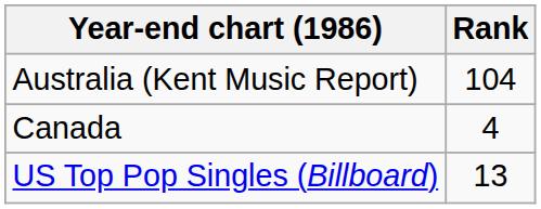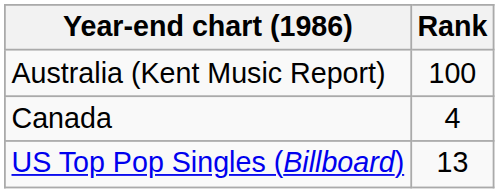 <table class="wikitable sortable">
 <tr>
 <th>Year-end chart (1986)</th>
 <th>Rank</th>
 </tr>
 <tr>
 <td scope="row">Australia (Kent Music Report)</td>
-<td style="text-align:center;">104</td>
+<td style="text-align:center;">100</td>
 </tr>
 <tr>
 <td>Canada </td>
 <td style="text-align:center;">4</td>
 </tr>
 <tr>
 <td><a href='#'>US Top Pop Singles (<em>Billboard</em>)</a></td>
 <td style="text-align:center;">13</td>
 </tr>
 </table>
